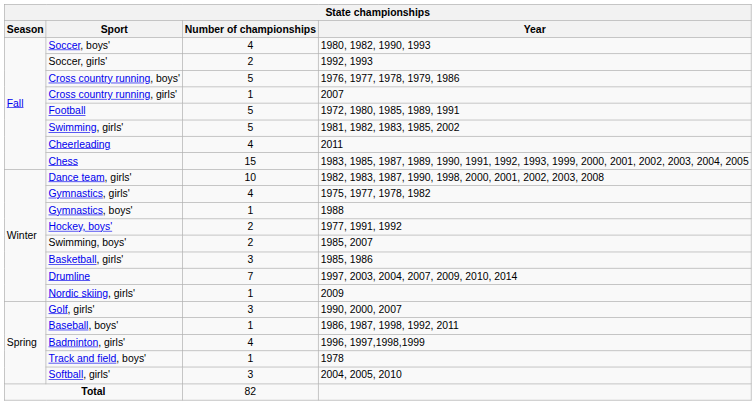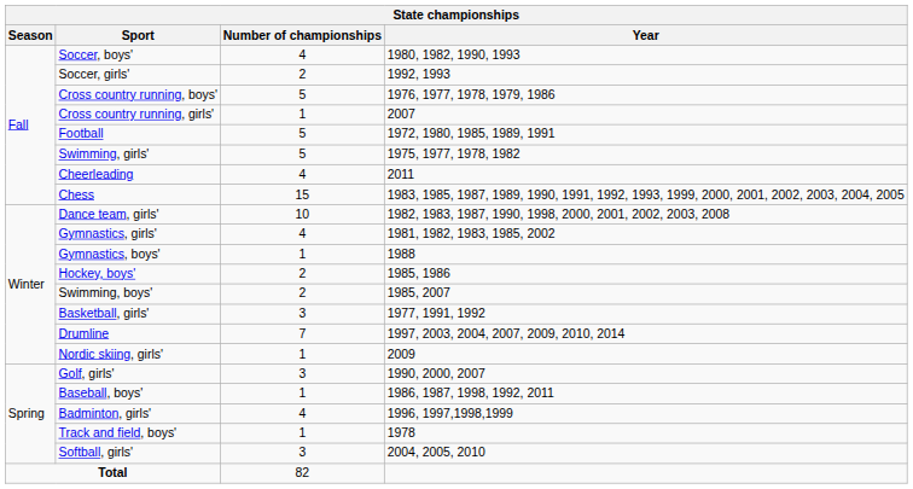 <table class="wikitable">
 <tr>
 <th colspan="4">State championships</th>
 </tr>
 <tr>
 <th>Season</th>
 <th>Sport</th>
 <th>Number of championships</th>
 <th>Year</th>
 </tr>
 <tr>
 <td rowspan="8"><a href='#'>Fall</a></td>
 <td><a href='#'>Soccer</a>, boys'</td>
 <td align="center">4</td>
 <td>1980, 1982, 1990, 1993</td>
 </tr>
 <tr>
 <td>Soccer,  girls'</td>
 <td align="center">2</td>
 <td>1992, 1993</td>
 </tr>
 <tr>
 <td><a href='#'>Cross country running</a>, boys'</td>
 <td align="center">5</td>
 <td>1976, 1977, 1978, 1979, 1986</td>
 </tr>
 <tr>
 <td><a href='#'>Cross country running</a>,  girls'</td>
 <td align="center">1</td>
 <td>2007</td>
 </tr>
 <tr>
 <td><a href='#'>Football</a></td>
 <td align="center">5</td>
 <td>1972, 1980, 1985, 1989, 1991</td>
 </tr>
 <tr>
 <td><a href='#'>Swimming</a>,  girls'</td>
 <td align="center">5</td>
-<td>1981, 1982, 1983, 1985, 2002</td>
+<td>1975, 1977, 1978, 1982</td>
 </tr>
 <tr>
 <td><a href='#'>Cheerleading</a></td>
 <td align="center">4</td>
 <td>2011</td>
 </tr>
 <tr>
 <td><a href='#'>Chess</a></td>
 <td align="center">15</td>
 <td>1983, 1985, 1987, 1989, 1990, 1991, 1992, 1993, 1999, 2000, 2001, 2002, 2003, 2004, 2005</td>
 </tr>
 <tr>
 <td rowspan="8">Winter</td>
 <td><a href='#'>Dance team</a>,  girls'</td>
 <td align="center">10</td>
 <td>1982, 1983, 1987, 1990, 1998, 2000, 2001, 2002, 2003, 2008</td>
 </tr>
 <tr>
 <td><a href='#'>Gymnastics</a>,  girls'</td>
 <td align="center">4</td>
-<td>1975, 1977, 1978, 1982</td>
+<td>1981, 1982, 1983, 1985, 2002</td>
 </tr>
 <tr>
 <td><a href='#'>Gymnastics</a>, boys'</td>
 <td align="center">1</td>
 <td>1988</td>
 </tr>
 <tr>
 <td><a href='#'>Hockey, boys'</a></td>
 <td align="center">2</td>
-<td>1977, 1991, 1992</td>
+<td>1985, 1986</td>
 </tr>
 <tr>
 <td>Swimming, boys'</td>
 <td align="center">2</td>
 <td>1985, 2007</td>
 </tr>
 <tr>
 <td><a href='#'>Basketball</a>,  girls'</td>
 <td align="center">3</td>
-<td>1985, 1986</td>
+<td>1977, 1991, 1992</td>
 </tr>
 <tr>
 <td><a href='#'>Drumline</a></td>
 <td align="center">7</td>
 <td>1997, 2003, 2004, 2007, 2009, 2010, 2014</td>
 </tr>
 <tr>
 <td><a href='#'>Nordic skiing</a>,  girls'</td>
 <td align="center">1</td>
 <td>2009</td>
 </tr>
 <tr>
 <td rowspan="5">Spring</td>
 <td><a href='#'>Golf</a>,  girls'</td>
 <td align="center">3</td>
 <td>1990, 2000, 2007</td>
 </tr>
 <tr>
 <td><a href='#'>Baseball</a>, boys'</td>
 <td align="center">1</td>
 <td>1986, 1987, 1998, 1992, 2011</td>
 </tr>
 <tr>
 <td><a href='#'>Badminton</a>,  girls'</td>
 <td align="center">4</td>
 <td>1996, 1997,1998,1999</td>
 </tr>
 <tr>
 <td><a href='#'>Track and field</a>, boys'</td>
 <td align="center">1</td>
 <td>1978</td>
 </tr>
 <tr>
 <td><a href='#'>Softball</a>, girls'</td>
 <td align="center">3</td>
 <td>2004, 2005, 2010</td>
 </tr>
 <tr>
 <td align="center" colspan="2"><strong>Total</strong></td>
 <td align="center">82</td>
 <td></td>
 </tr>
 </table>
